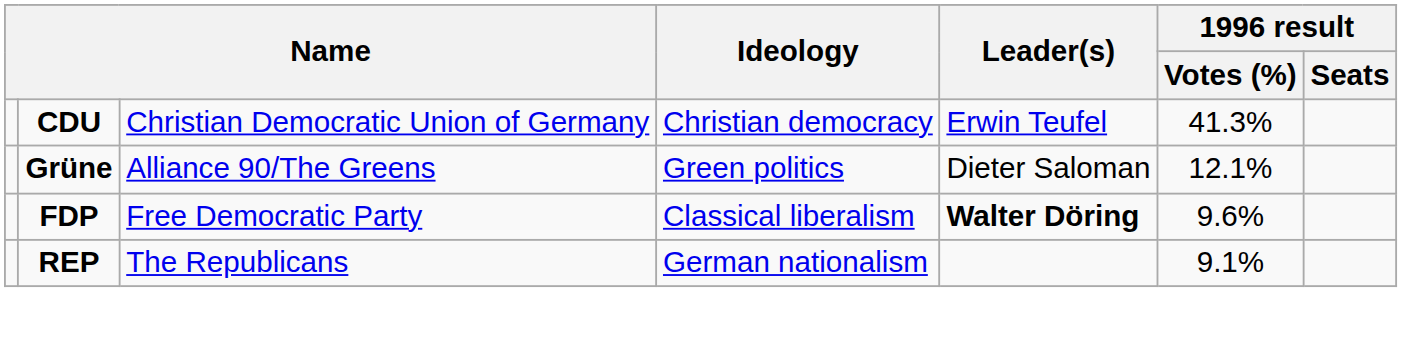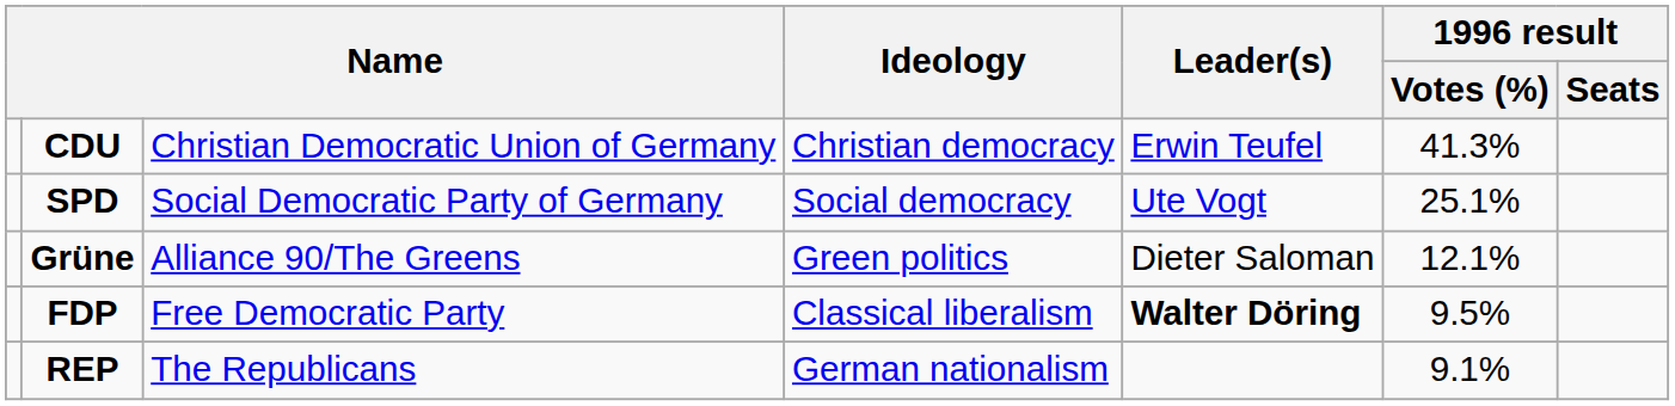 <table class="wikitable">
 <tr>
 <th rowspan=2 colspan=3>Name</th>
 <th rowspan=2>Ideology</th>
 <th rowspan=2>Leader(s)</th>
 <th colspan=2>1996 result</th>
 </tr>
 <tr>
 <th>Votes (%)</th>
 <th>Seats</th>
 </tr>
 <tr>
 <td bgcolor=></td>
 <td align=center><strong>CDU</strong></td>
 <td><a href='#'>Christian Democratic Union of Germany</a><br></td>
 <td><a href='#'>Christian democracy</a></td>
 <td><a href='#'>Erwin Teufel</a></td>
 <td align=center>41.3%</td>
 <td></td>
 </tr>
 <tr>
 <td bgcolor=></td>
+<td align=center><strong>SPD</strong></td>
+<td><a href='#'>Social Democratic Party of Germany</a><br></td>
+<td><a href='#'>Social democracy</a></td>
+<td><a href='#'>Ute Vogt</a></td>
+<td align=center>25.1%</td>
+<td></td>
+</tr>
+<tr>
+<td bgcolor=></td>
 <td align=center><strong>Grüne</strong></td>
 <td><a href='#'>Alliance 90/The Greens</a><br></td>
 <td><a href='#'>Green politics</a></td>
 <td>Dieter Saloman</td>
 <td align=center>12.1%</td>
 <td></td>
 </tr>
 <tr>
 <td bgcolor=></td>
 <td align=center><strong>FDP</strong></td>
 <td><a href='#'>Free Democratic Party</a><br></td>
 <td><a href='#'>Classical liberalism</a></td>
 <td><strong>Walter Döring</strong></td>
-<td align=center>9.6%</td>
+<td align=center>9.5%</td>
 <td></td>
 </tr>
 <tr>
 <td bgcolor=></td>
 <td align=center><strong>REP</strong></td>
 <td><a href='#'>The Republicans</a><br></td>
 <td><a href='#'>German nationalism</a></td>
 <td></td>
 <td align=center>9.1%</td>
 <td></td>
 </tr>
 </table>
